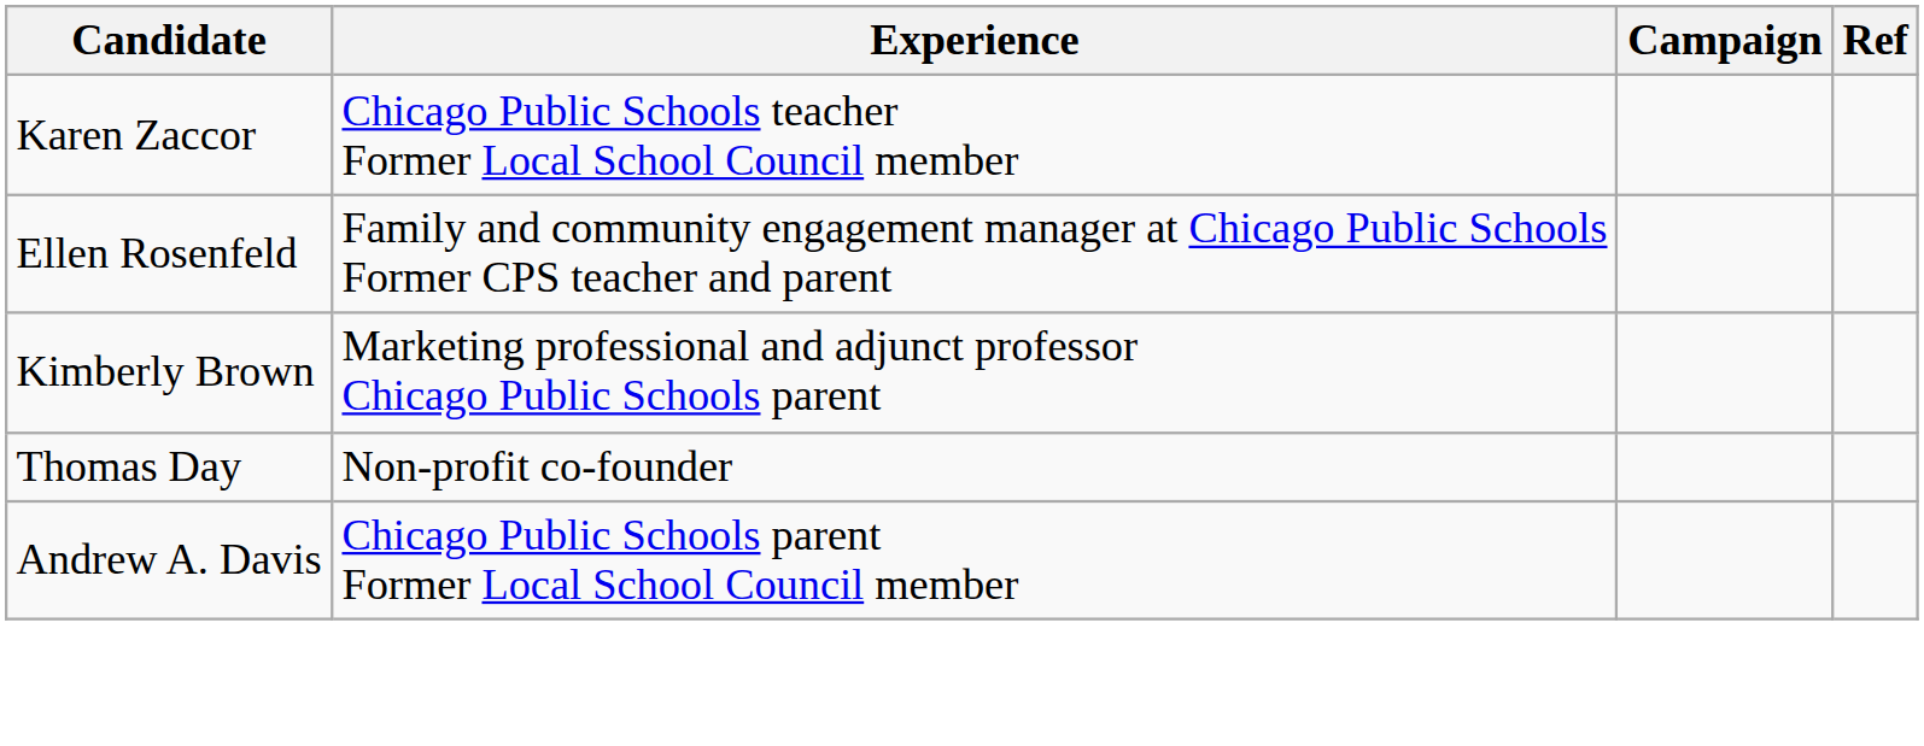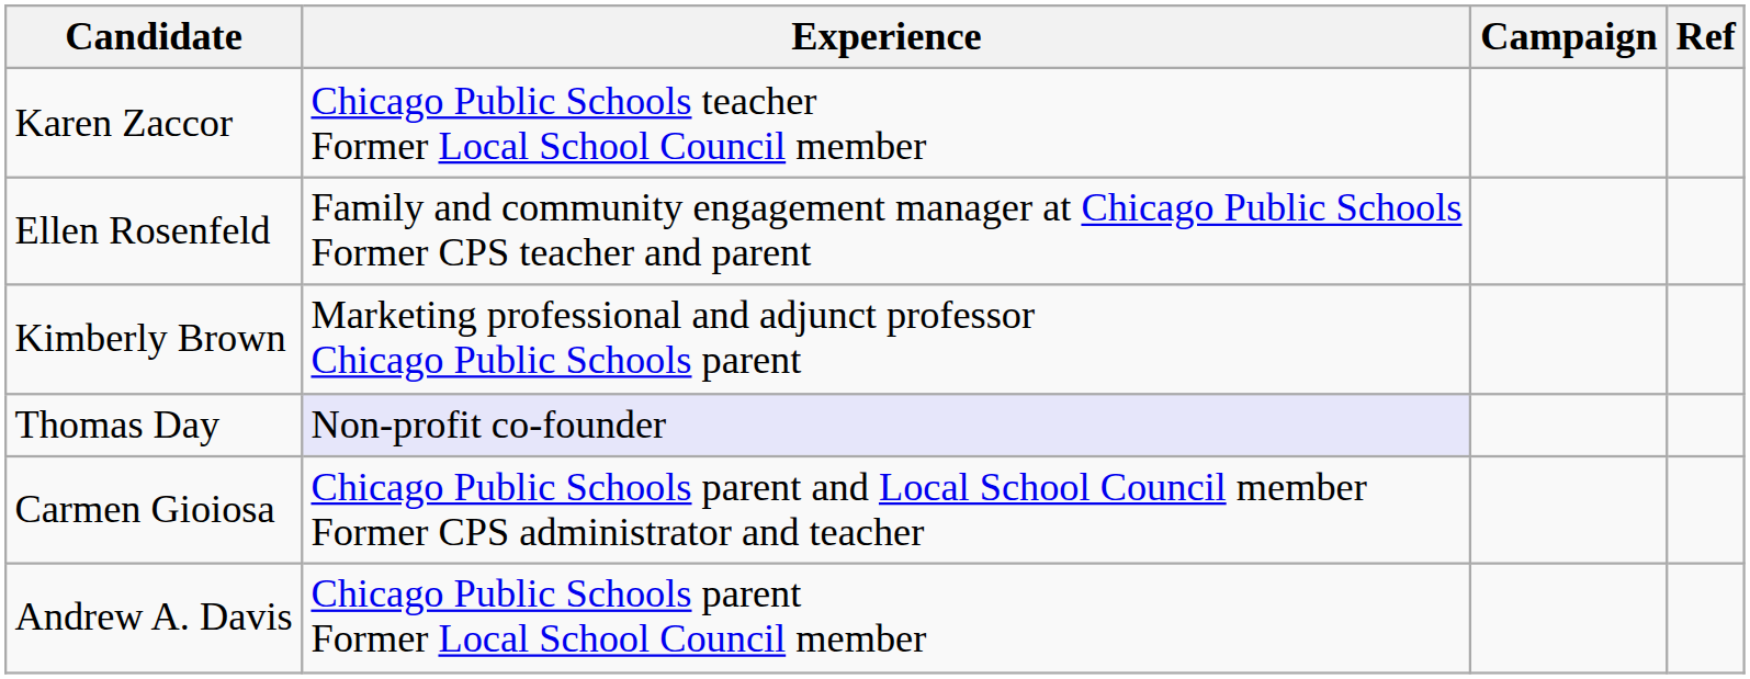 <table class="wikitable">
 <tr>
 <th>Candidate</th>
 <th>Experience</th>
 <th>Campaign</th>
 <th>Ref</th>
 </tr>
 <tr>
 <td>Karen Zaccor</td>
 <td><a href='#'>Chicago Public Schools</a> teacher<br>Former <a href='#'>Local School Council</a> member</td>
 <td></td>
 <td></td>
 </tr>
 <tr>
 <td>Ellen Rosenfeld</td>
 <td>Family and community engagement manager at <a href='#'>Chicago Public Schools</a><br>Former CPS teacher and parent</td>
 <td></td>
 <td></td>
 </tr>
 <tr>
 <td>Kimberly Brown</td>
 <td>Marketing professional and adjunct professor<br><a href='#'>Chicago Public Schools</a> parent</td>
 <td></td>
 <td></td>
 </tr>
 <tr>
 <td>Thomas Day</td>
-<td>Non-profit co-founder</td>
+<td style="background: lavender;">Non-profit co-founder</td>
+<td></td>
+<td></td>
+</tr>
+<tr>
+<td>Carmen Gioiosa</td>
+<td><a href='#'>Chicago Public Schools</a> parent and <a href='#'>Local School Council</a> member<br>Former CPS administrator and teacher</td>
 <td></td>
 <td></td>
 </tr>
 <tr>
 <td>Andrew A. Davis</td>
 <td><a href='#'>Chicago Public Schools</a> parent<br>Former <a href='#'>Local School Council</a> member</td>
 <td></td>
 <td></td>
 </tr>
 </table>
